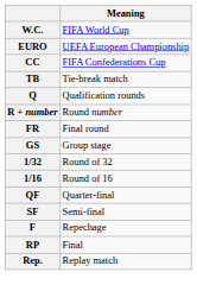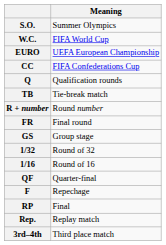 <table class="wikitable" style="font-size: 85%">
 <tr>
 <th></th>
 <th>Meaning</th>
+</tr>
+<tr>
+<th>S.O.</th>
+<td>Summer Olympics</td>
 </tr>
 <tr>
 <th>W.C.</th>
 <td><a href='#'>FIFA World Cup</a></td>
 </tr>
 <tr>
 <th>EURO</th>
 <td><a href='#'>UEFA European Championship</a></td>
 </tr>
 <tr>
 <th>CC</th>
 <td><a href='#'>FIFA Confederations Cup</a></td>
 </tr>
 <tr>
+<th>Q</th>
+<td>Qualification rounds</td>
+</tr>
+<tr>
 <th>TB</th>
 <td>Tie-break match</td>
-</tr>
-<tr>
-<th>Q</th>
-<td>Qualification rounds</td>
 </tr>
 <tr>
 <th>R + <em>number</em></th>
 <td>Round <em>number</em></td>
 </tr>
 <tr>
 <th>FR</th>
 <td>Final round</td>
 </tr>
 <tr>
 <th>GS</th>
 <td>Group stage</td>
 </tr>
 <tr>
 <th>1/32</th>
 <td>Round of 32</td>
 </tr>
 <tr>
 <th>1/16</th>
 <td>Round of 16</td>
 </tr>
 <tr>
 <th>QF</th>
 <td>Quarter-final</td>
 </tr>
 <tr>
-<th>SF</th>
-<td>Semi-final</td>
-</tr>
-<tr>
 <th>F</th>
 <td>Repechage</td>
 </tr>
 <tr>
 <th>RP</th>
 <td>Final</td>
 </tr>
 <tr>
 <th>Rep.</th>
 <td>Replay match</td>
 </tr>
+<tr>
+<th>3rd–4th</th>
+<td>Third place match</td>
+</tr>
 </table>
